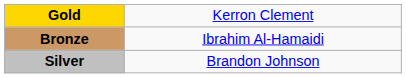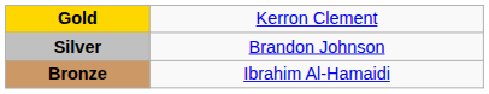 <table class="wikitable" style="text-align:center; " width="35%">
 <tr>
 <td bgcolor="gold"><strong>Gold</strong></td>
 <td><a href='#'>Kerron Clement</a><br>  <small><em></em></small></td>
 </tr>
 <tr>
+<td bgcolor="silver"><strong>Silver</strong></td>
+<td><a href='#'>Brandon Johnson</a><br>  <small><em></em></small></td>
+</tr>
+<tr>
 <td bgcolor="CC9966"><strong>Bronze</strong></td>
 <td><a href='#'>Ibrahim Al-Hamaidi</a><br>  <small><em></em></small></td>
 </tr>
-<tr>
-<td bgcolor="silver"><strong>Silver</strong></td>
-<td><a href='#'>Brandon Johnson</a><br>  <small><em></em></small></td>
-</tr>
 </table>
